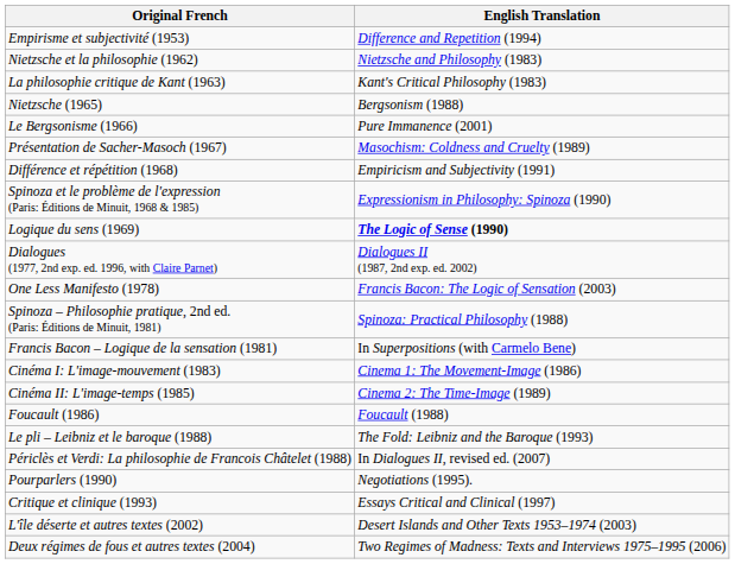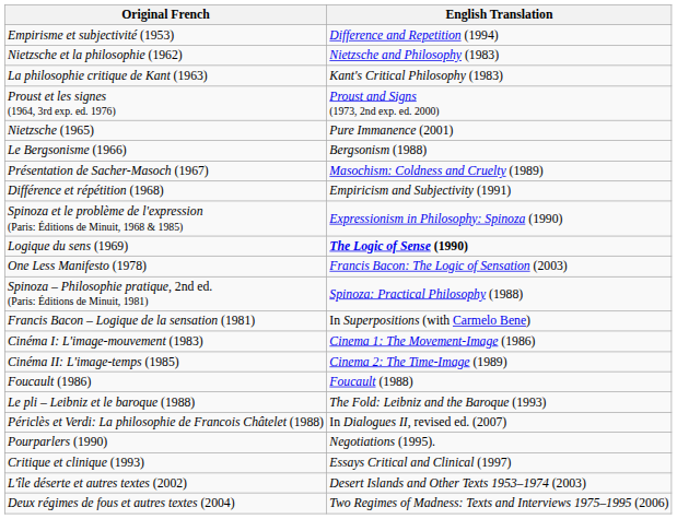 <table class="wikitable">
 <tr>
 <th>Original French</th>
 <th>English Translation</th>
 </tr>
 <tr>
 <td><em>Empirisme et subjectivité</em> (1953)</td>
 <td><em><a href='#'>Difference and Repetition</a></em> (1994)</td>
 </tr>
 <tr>
 <td><em>Nietzsche et la philosophie</em> (1962)</td>
 <td><em><a href='#'>Nietzsche and Philosophy</a></em> (1983)</td>
 </tr>
 <tr>
 <td><em>La philosophie critique de Kant</em> (1963)</td>
 <td><em>Kant's Critical Philosophy</em> (1983)</td>
 </tr>
 <tr>
+<td><em>Proust et les signes</em><br><small>(1964, 3rd exp. ed. 1976)</small></td>
+<td><em><a href='#'>Proust and Signs</a></em><br><small>(1973, 2nd exp. ed. 2000)</small></td>
+</tr>
+<tr>
 <td><em>Nietzsche</em> (1965)</td>
-<td><em>Bergsonism</em> (1988)</td>
+<td><em>Pure Immanence</em> (2001)</td>
 </tr>
 <tr>
 <td><em>Le Bergsonisme</em> (1966)</td>
-<td><em>Pure Immanence</em> (2001)</td>
+<td><em>Bergsonism</em> (1988)</td>
 </tr>
 <tr>
 <td><em>Présentation de Sacher-Masoch</em> (1967)</td>
 <td><em><a href='#'>Masochism: Coldness and Cruelty</a></em> (1989)</td>
 </tr>
 <tr>
 <td><em>Différence et répétition</em> (1968)</td>
 <td><em>Empiricism and Subjectivity</em> (1991)</td>
 </tr>
 <tr>
 <td><em>Spinoza et le problème de l'expression</em><br><small>(Paris: Éditions de Minuit, 1968 & 1985)</small></td>
 <td><em><a href='#'>Expressionism in Philosophy: Spinoza</a></em> (1990)</td>
 </tr>
 <tr>
 <td><em>Logique du sens</em> (1969)</td>
 <td><strong><em><a href='#'>The Logic of Sense</a></em> (1990)</strong></td>
-</tr>
-<tr>
-<td><em>Dialogues</em><br><small>(1977, 2nd exp. ed. 1996, with <a href='#'>Claire Parnet</a>)</small></td>
-<td><em><a href='#'>Dialogues II</a></em><br><small>(1987, 2nd exp. ed. 2002)</small></td>
 </tr>
 <tr>
 <td><em>One Less Manifesto</em> (1978)</td>
 <td><em><a href='#'>Francis Bacon: The Logic of Sensation</a></em> (2003)</td>
 </tr>
 <tr>
 <td><em>Spinoza – Philosophie pratique</em>, 2nd ed.<br><small>(Paris: Éditions de Minuit, 1981)</small></td>
 <td><em><a href='#'>Spinoza: Practical Philosophy</a></em> (1988)</td>
 </tr>
 <tr>
 <td><em>Francis Bacon – Logique de la sensation</em> (1981)</td>
 <td>In <em>Superpositions</em> (with <a href='#'>Carmelo Bene</a>)</td>
 </tr>
 <tr>
 <td><em>Cinéma I: L'image-mouvement</em> (1983)</td>
 <td><em><a href='#'>Cinema 1: The Movement-Image</a></em> (1986)</td>
 </tr>
 <tr>
 <td><em>Cinéma II: L'image-temps</em> (1985)</td>
 <td><em><a href='#'>Cinema 2: The Time-Image</a></em> (1989)</td>
 </tr>
 <tr>
 <td><em>Foucault</em> (1986)</td>
 <td><em><a href='#'>Foucault</a></em> (1988)</td>
 </tr>
 <tr>
 <td><em>Le pli – Leibniz et le baroque</em> (1988)</td>
 <td><em>The Fold: Leibniz and the Baroque</em> (1993)</td>
 </tr>
 <tr>
 <td><em>Périclès et Verdi: La philosophie de Francois Châtelet</em> (1988)</td>
 <td>In <em>Dialogues II</em>, revised ed. (2007)</td>
 </tr>
 <tr>
 <td><em>Pourparlers</em> (1990)</td>
 <td><em>Negotiations</em> (1995).</td>
 </tr>
 <tr>
 <td><em>Critique et clinique</em> (1993)</td>
 <td><em>Essays Critical and Clinical</em> (1997)</td>
 </tr>
 <tr>
 <td><em>L'île déserte et autres textes</em> (2002)</td>
 <td><em>Desert Islands and Other Texts 1953–1974</em> (2003)</td>
 </tr>
 <tr>
 <td><em>Deux régimes de fous et autres textes</em> (2004)</td>
 <td><em>Two Regimes of Madness: Texts and Interviews 1975–1995</em> (2006)</td>
 </tr>
 </table>
